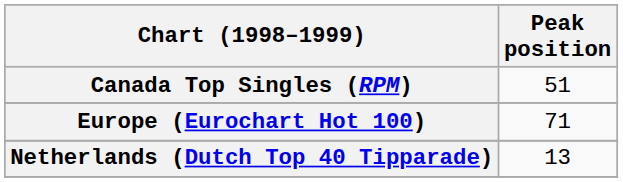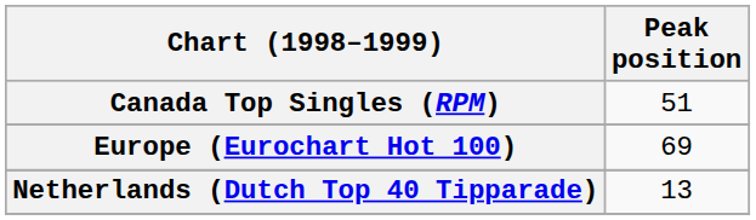 <table class="wikitable sortable plainrowheaders" style="text-align:center">
 <tr>
 <th>Chart (1998–1999)</th>
 <th>Peak<br>position</th>
 </tr>
 <tr>
 <th scope="row">Canada Top Singles (<em><a href='#'>RPM</a></em>)</th>
 <td>51</td>
 </tr>
 <tr>
 </tr>
 <tr>
 <th scope="row">Europe (<a href='#'>Eurochart Hot 100</a>)</th>
-<td>71</td>
+<td>69</td>
 </tr>
 <tr>
 </tr>
 <tr>
 </tr>
 <tr>
 <th scope="row">Netherlands (<a href='#'>Dutch Top 40 Tipparade</a>)</th>
 <td>13</td>
 </tr>
 <tr>
 </tr>
 <tr>
 </tr>
 <tr>
 </tr>
 <tr>
 </tr>
 <tr>
 </tr>
 <tr>
 </tr>
 <tr>
 </tr>
 <tr>
 </tr>
 <tr>
 </tr>
 </table>
